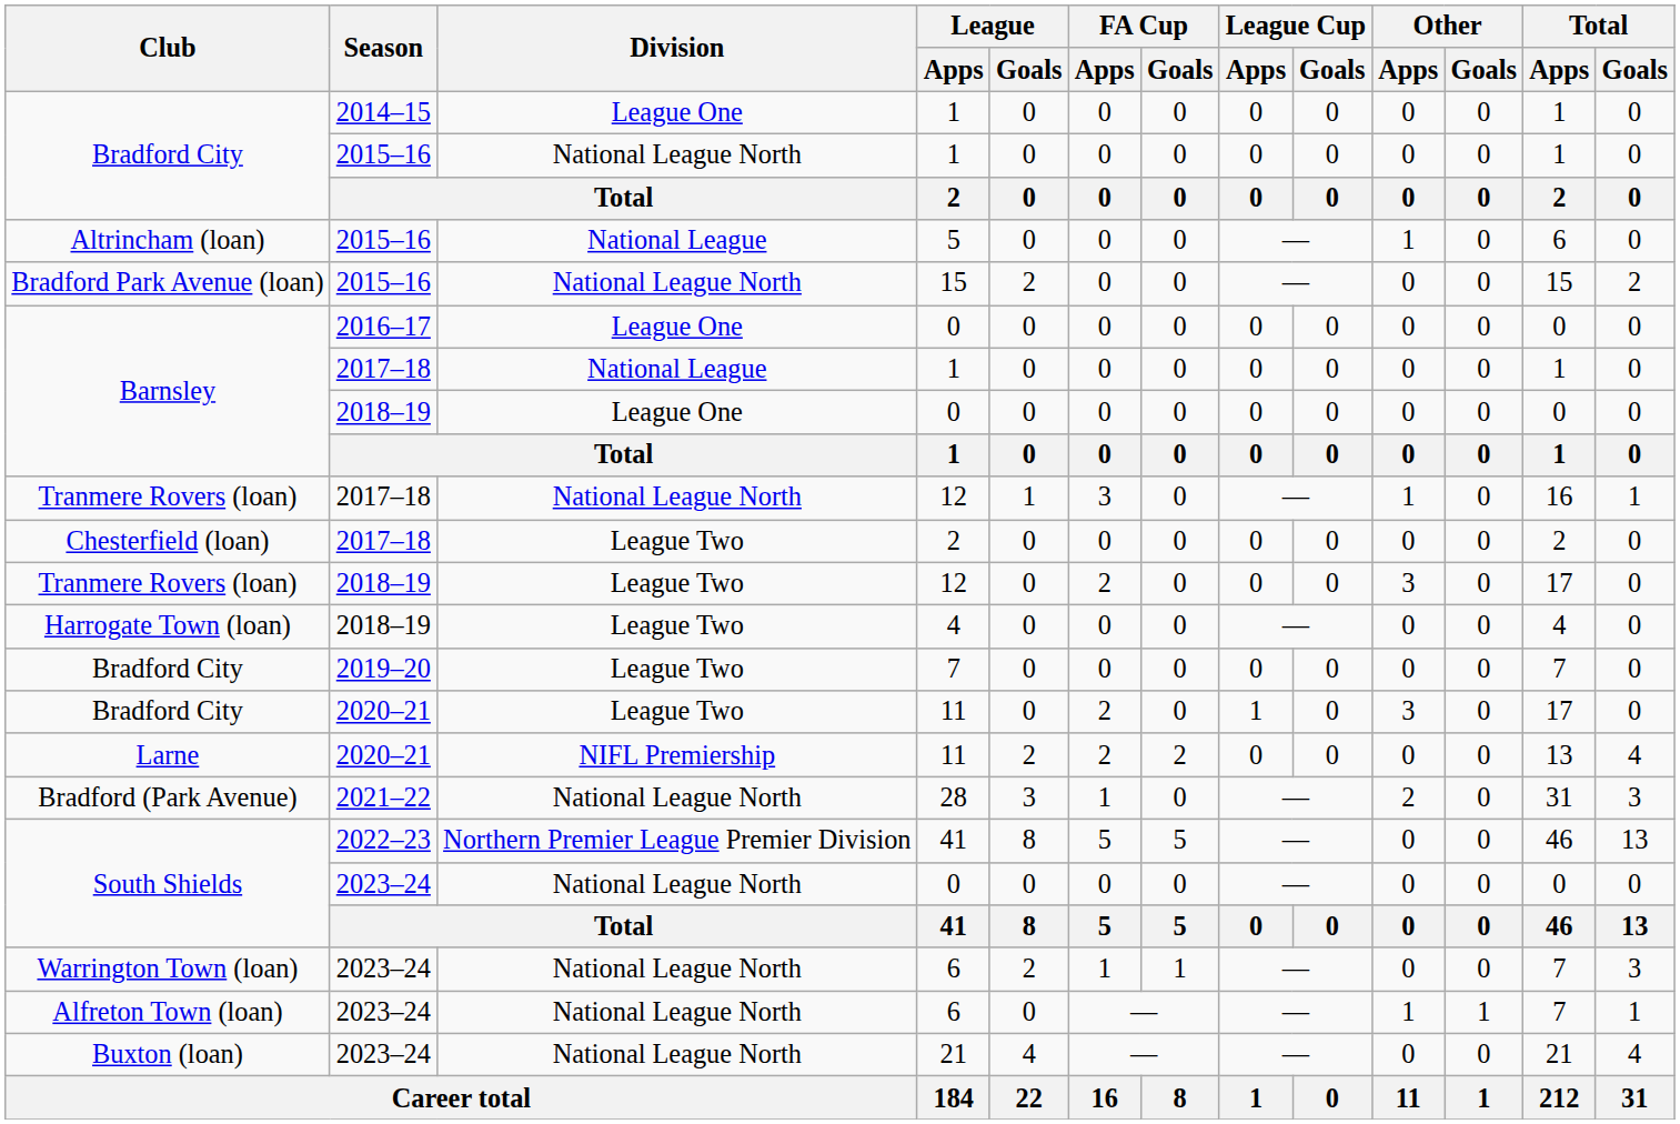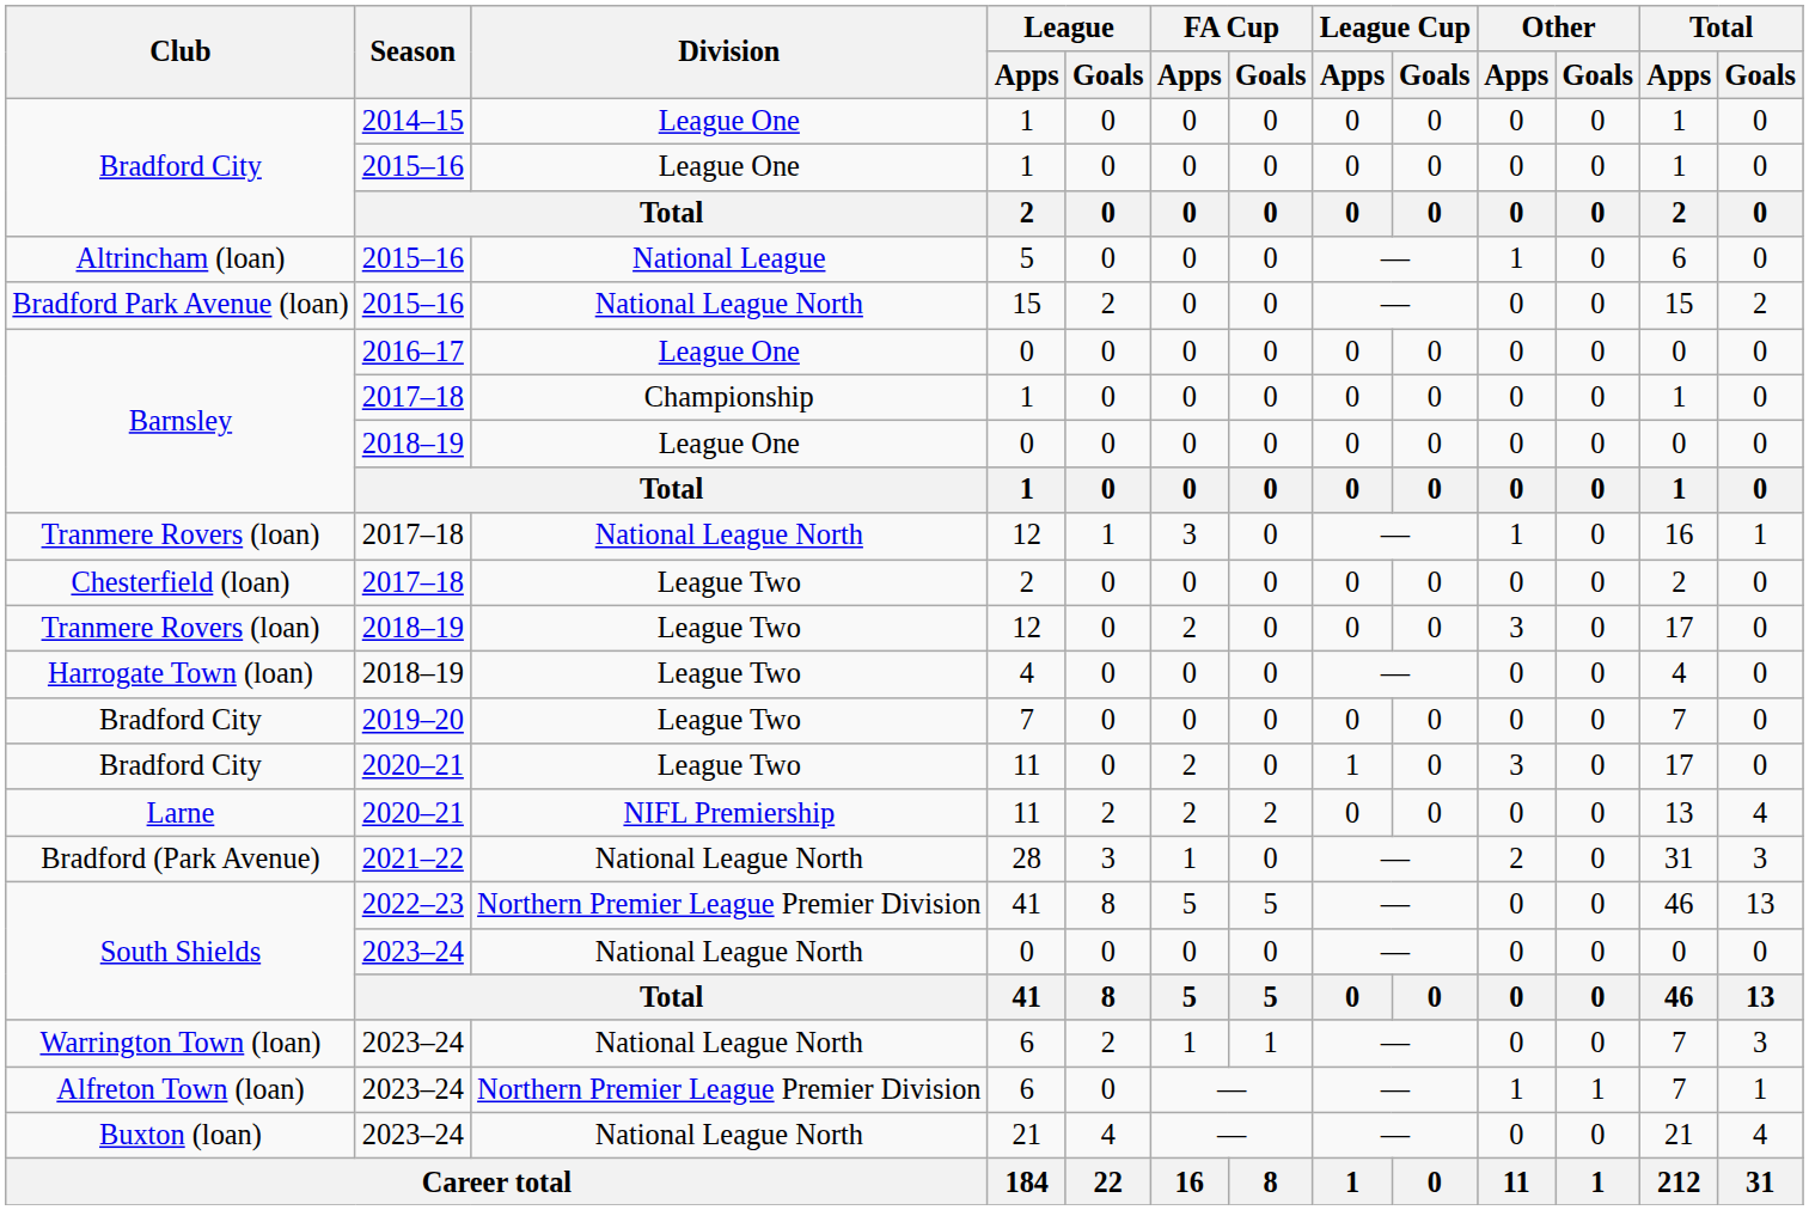 <table class="wikitable" style="text-align: center;">
 <tr>
 <th rowspan="2">Club</th>
 <th rowspan="2">Season</th>
 <th rowspan="2">Division</th>
 <th colspan="2">League</th>
 <th colspan="2">FA Cup</th>
 <th colspan="2">League Cup</th>
 <th colspan="2">Other</th>
 <th colspan="2">Total</th>
 </tr>
 <tr>
 <th>Apps</th>
 <th>Goals</th>
 <th>Apps</th>
 <th>Goals</th>
 <th>Apps</th>
 <th>Goals</th>
 <th>Apps</th>
 <th>Goals</th>
 <th>Apps</th>
 <th>Goals</th>
 </tr>
 <tr>
 <td rowspan="3" valign="center"><a href='#'>Bradford City</a></td>
 <td><a href='#'>2014–15</a></td>
 <td><a href='#'>League One</a></td>
 <td>1</td>
 <td>0</td>
 <td>0</td>
 <td>0</td>
 <td>0</td>
 <td>0</td>
 <td>0</td>
 <td>0</td>
 <td>1</td>
 <td>0</td>
 </tr>
 <tr>
 <td><a href='#'>2015–16</a></td>
-<td>National League North</td>
+<td>League One</td>
 <td>1</td>
 <td>0</td>
 <td>0</td>
 <td>0</td>
 <td>0</td>
 <td>0</td>
 <td>0</td>
 <td>0</td>
 <td>1</td>
 <td>0</td>
 </tr>
 <tr>
 <th colspan="2">Total</th>
 <th>2</th>
 <th>0</th>
 <th>0</th>
 <th>0</th>
 <th>0</th>
 <th>0</th>
 <th>0</th>
 <th>0</th>
 <th>2</th>
 <th>0</th>
 </tr>
 <tr>
 <td rowspan="1" valign="center"><a href='#'>Altrincham</a> (loan)</td>
 <td><a href='#'>2015–16</a></td>
 <td><a href='#'>National League</a></td>
 <td>5</td>
 <td>0</td>
 <td>0</td>
 <td>0</td>
 <td colspan=2>—</td>
 <td>1</td>
 <td>0</td>
 <td>6</td>
 <td>0</td>
 </tr>
 <tr>
 <td rowspan="1" valign="center"><a href='#'>Bradford Park Avenue</a> (loan)</td>
 <td><a href='#'>2015–16</a></td>
 <td><a href='#'>National League North</a></td>
 <td>15</td>
 <td>2</td>
 <td>0</td>
 <td>0</td>
 <td colspan=2>—</td>
 <td>0</td>
 <td>0</td>
 <td>15</td>
 <td>2</td>
 </tr>
 <tr>
 <td rowspan="4" valign="center"><a href='#'>Barnsley</a></td>
 <td><a href='#'>2016–17</a></td>
 <td><a href='#'>League One</a></td>
 <td>0</td>
 <td>0</td>
 <td>0</td>
 <td>0</td>
 <td>0</td>
 <td>0</td>
 <td>0</td>
 <td>0</td>
 <td>0</td>
 <td>0</td>
 </tr>
 <tr>
 <td><a href='#'>2017–18</a></td>
-<td><a href='#'>National League</a></td>
+<td>Championship</td>
 <td>1</td>
 <td>0</td>
 <td>0</td>
 <td>0</td>
 <td>0</td>
 <td>0</td>
 <td>0</td>
 <td>0</td>
 <td>1</td>
 <td>0</td>
 </tr>
 <tr>
 <td><a href='#'>2018–19</a></td>
 <td>League One</td>
 <td>0</td>
 <td>0</td>
 <td>0</td>
 <td>0</td>
 <td>0</td>
 <td>0</td>
 <td>0</td>
 <td>0</td>
 <td>0</td>
 <td>0</td>
 </tr>
 <tr>
 <th colspan="2">Total</th>
 <th>1</th>
 <th>0</th>
 <th>0</th>
 <th>0</th>
 <th>0</th>
 <th>0</th>
 <th>0</th>
 <th>0</th>
 <th>1</th>
 <th>0</th>
 </tr>
 <tr>
 <td rowspan="1" valign="center"><a href='#'>Tranmere Rovers</a> (loan)</td>
 <td>2017–18</td>
 <td><a href='#'>National League North</a></td>
 <td>12</td>
 <td>1</td>
 <td>3</td>
 <td>0</td>
 <td colspan=2>—</td>
 <td>1</td>
 <td>0</td>
 <td>16</td>
 <td>1</td>
 </tr>
 <tr>
 <td rowspan="1" valign="center"><a href='#'>Chesterfield</a> (loan)</td>
 <td><a href='#'>2017–18</a></td>
 <td>League Two</td>
 <td>2</td>
 <td>0</td>
 <td>0</td>
 <td>0</td>
 <td>0</td>
 <td>0</td>
 <td>0</td>
 <td>0</td>
 <td>2</td>
 <td>0</td>
 </tr>
 <tr>
 <td rowspan="1" valign="center"><a href='#'>Tranmere Rovers</a> (loan)</td>
 <td><a href='#'>2018–19</a></td>
 <td>League Two</td>
 <td>12</td>
 <td>0</td>
 <td>2</td>
 <td>0</td>
 <td>0</td>
 <td>0</td>
 <td>3</td>
 <td>0</td>
 <td>17</td>
 <td>0</td>
 </tr>
 <tr>
 <td rowspan="1" valign="center"><a href='#'>Harrogate Town</a> (loan)</td>
 <td>2018–19</td>
 <td>League Two</td>
 <td>4</td>
 <td>0</td>
 <td>0</td>
 <td>0</td>
 <td colspan=2>—</td>
 <td>0</td>
 <td>0</td>
 <td>4</td>
 <td>0</td>
 </tr>
 <tr>
 <td>Bradford City</td>
 <td><a href='#'>2019–20</a></td>
 <td>League Two</td>
 <td>7</td>
 <td>0</td>
 <td>0</td>
 <td>0</td>
 <td>0</td>
 <td>0</td>
 <td>0</td>
 <td>0</td>
 <td>7</td>
 <td>0</td>
 </tr>
 <tr>
 <td>Bradford City</td>
 <td><a href='#'>2020–21</a></td>
 <td>League Two</td>
 <td>11</td>
 <td>0</td>
 <td>2</td>
 <td>0</td>
 <td>1</td>
 <td>0</td>
 <td>3</td>
 <td>0</td>
 <td>17</td>
 <td>0</td>
 </tr>
 <tr>
 <td><a href='#'>Larne</a></td>
 <td><a href='#'>2020–21</a></td>
 <td><a href='#'>NIFL Premiership</a></td>
 <td>11</td>
 <td>2</td>
 <td>2</td>
 <td>2</td>
 <td>0</td>
 <td>0</td>
 <td>0</td>
 <td>0</td>
 <td>13</td>
 <td>4</td>
 </tr>
 <tr>
 <td>Bradford (Park Avenue)</td>
 <td><a href='#'>2021–22</a></td>
 <td>National League North</td>
 <td>28</td>
 <td>3</td>
 <td>1</td>
 <td>0</td>
 <td colspan="2">—</td>
 <td>2</td>
 <td>0</td>
 <td>31</td>
 <td>3</td>
 </tr>
 <tr>
 <td rowspan="3"><a href='#'>South Shields</a></td>
 <td><a href='#'>2022–23</a></td>
 <td><a href='#'>Northern Premier League</a> Premier Division</td>
 <td>41</td>
 <td>8</td>
 <td>5</td>
 <td>5</td>
 <td colspan="2">—</td>
 <td>0</td>
 <td>0</td>
 <td>46</td>
 <td>13</td>
 </tr>
 <tr>
 <td><a href='#'>2023–24</a></td>
 <td>National League North</td>
 <td>0</td>
 <td>0</td>
 <td>0</td>
 <td>0</td>
 <td colspan="2">—</td>
 <td>0</td>
 <td>0</td>
 <td>0</td>
 <td>0</td>
 </tr>
 <tr>
 <th colspan="2">Total</th>
 <th>41</th>
 <th>8</th>
 <th>5</th>
 <th>5</th>
 <th>0</th>
 <th>0</th>
 <th>0</th>
 <th>0</th>
 <th>46</th>
 <th>13</th>
 </tr>
 <tr>
 <td><a href='#'>Warrington Town</a> (loan)</td>
 <td>2023–24</td>
 <td>National League North</td>
 <td>6</td>
 <td>2</td>
 <td>1</td>
 <td>1</td>
 <td colspan="2">—</td>
 <td>0</td>
 <td>0</td>
 <td>7</td>
 <td>3</td>
 </tr>
 <tr>
 <td><a href='#'>Alfreton Town</a> (loan)</td>
 <td>2023–24</td>
-<td>National League North</td>
+<td><a href='#'>Northern Premier League</a> Premier Division</td>
 <td>6</td>
 <td>0</td>
 <td colspan="2">—</td>
 <td colspan="2">—</td>
 <td>1</td>
 <td>1</td>
 <td>7</td>
 <td>1</td>
 </tr>
 <tr>
 <td><a href='#'>Buxton</a> (loan)</td>
 <td>2023–24</td>
 <td>National League North</td>
 <td>21</td>
 <td>4</td>
 <td colspan="2">—</td>
 <td colspan="2">—</td>
 <td>0</td>
 <td>0</td>
 <td>21</td>
 <td>4</td>
 </tr>
 <tr>
 <th colspan="3">Career total</th>
 <th>184</th>
 <th>22</th>
 <th>16</th>
 <th>8</th>
 <th>1</th>
 <th>0</th>
 <th>11</th>
 <th>1</th>
 <th>212</th>
 <th>31</th>
 </tr>
 </table>
